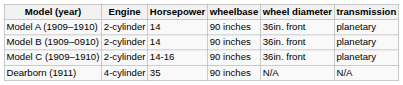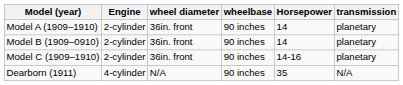 <table class="wikitable">
 <tr>
 <th>Model (year)</th>
 <th>Engine</th>
+<th>wheel diameter</th>
+<th>wheelbase</th>
 <th>Horsepower</th>
-<th>wheelbase</th>
-<th>wheel diameter</th>
 <th>transmission</th>
 </tr>
 <tr>
 <td>Model A (1909–1910)</td>
 <td>2-cylinder</td>
+<td>36in. front</td>
+<td>90 inches</td>
 <td>14</td>
-<td>90 inches</td>
-<td>36in. front</td>
 <td>planetary</td>
 </tr>
 <tr>
 <td>Model B (1909–0910)</td>
 <td>2-cylinder</td>
+<td>36in. front</td>
+<td>90 inches</td>
 <td>14</td>
-<td>90 inches</td>
-<td>36in. front</td>
 <td>planetary</td>
 </tr>
 <tr>
 <td>Model C (1909–1910)</td>
 <td>2-cylinder</td>
+<td>36in. front</td>
+<td>90 inches</td>
 <td>14-16</td>
-<td>90 inches</td>
-<td>36in. front</td>
 <td>planetary</td>
 </tr>
 <tr>
 <td>Dearborn (1911)</td>
 <td>4-cylinder</td>
+<td>N/A</td>
+<td>90 inches</td>
 <td>35</td>
-<td>90 inches</td>
-<td>N/A</td>
 <td>N/A</td>
 </tr>
 </table>
